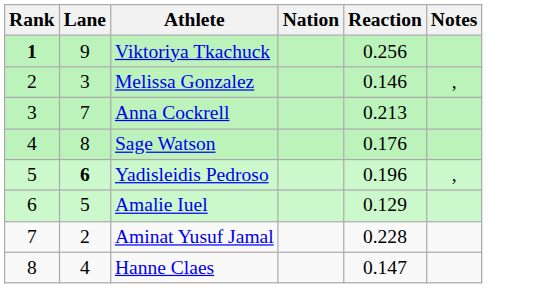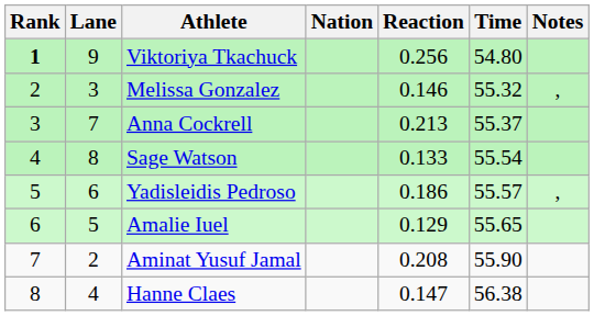 <table class="wikitable sortable" style="text-align:center">
 <tr>
 <th>Rank</th>
 <th>Lane</th>
 <th>Athlete</th>
 <th>Nation</th>
 <th>Reaction</th>
+<th>Time</th>
 <th>Notes</th>
 </tr>
 <tr bgcolor=#bbf3bb>
 <td><strong>1</strong></td>
 <td>9</td>
 <td align="left"><a href='#'>Viktoriya Tkachuck</a></td>
 <td align="left"></td>
 <td>0.256</td>
+<td>54.80</td>
 <td></td>
 </tr>
 <tr bgcolor=#bbf3bb>
 <td>2</td>
 <td>3</td>
 <td align="left"><a href='#'>Melissa Gonzalez</a></td>
 <td align="left"></td>
 <td>0.146</td>
+<td>55.32</td>
 <td>, </td>
 </tr>
 <tr bgcolor=#bbf3bb>
 <td>3</td>
 <td>7</td>
 <td align="left"><a href='#'>Anna Cockrell</a></td>
 <td align="left"></td>
 <td>0.213</td>
+<td>55.37</td>
 <td></td>
 </tr>
 <tr bgcolor=#bbf3bb>
 <td>4</td>
 <td>8</td>
 <td align="left"><a href='#'>Sage Watson</a></td>
 <td align="left"></td>
-<td>0.176</td>
+<td>0.133</td>
+<td>55.54</td>
 <td></td>
 </tr>
 <tr bgcolor=ccf9cc>
 <td>5</td>
-<td><strong>6</strong></td>
+<td>6</td>
 <td align="left"><a href='#'>Yadisleidis Pedroso</a></td>
 <td align="left"></td>
-<td>0.196</td>
+<td>0.186</td>
+<td>55.57</td>
 <td>, </td>
 </tr>
 <tr bgcolor=ccf9cc>
 <td>6</td>
 <td>5</td>
 <td align="left"><a href='#'>Amalie Iuel</a></td>
 <td align="left"></td>
 <td>0.129</td>
+<td>55.65</td>
 <td></td>
 </tr>
 <tr>
 <td>7</td>
 <td>2</td>
 <td align="left"><a href='#'>Aminat Yusuf Jamal</a></td>
 <td align="left"></td>
-<td>0.228</td>
+<td>0.208</td>
+<td>55.90</td>
 <td></td>
 </tr>
 <tr>
 <td>8</td>
 <td>4</td>
 <td align="left"><a href='#'>Hanne Claes</a></td>
 <td align="left"></td>
 <td>0.147</td>
+<td>56.38</td>
 <td></td>
 </tr>
 </table>
